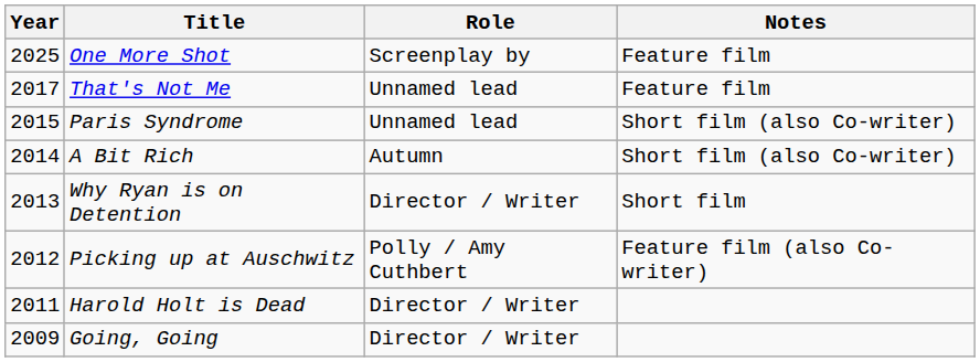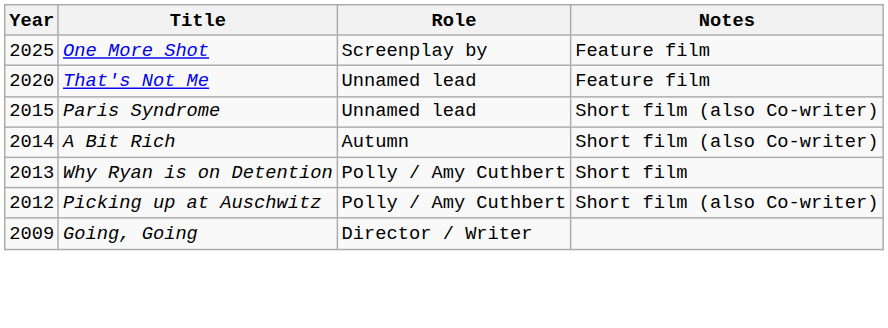 <table class="wikitable">
 <tr>
 <th>Year</th>
 <th>Title</th>
 <th>Role</th>
 <th>Notes</th>
 </tr>
 <tr>
 <td>2025</td>
 <td><em><a href='#'>One More Shot</a></em></td>
 <td>Screenplay by</td>
 <td>Feature film</td>
 </tr>
 <tr>
-<td>2017</td>
+<td>2020</td>
 <td><em><a href='#'>That's Not Me</a></em></td>
 <td>Unnamed lead</td>
 <td>Feature film</td>
 </tr>
 <tr>
 <td>2015</td>
 <td><em>Paris Syndrome</em></td>
 <td>Unnamed lead</td>
 <td>Short film (also Co-writer)</td>
 </tr>
 <tr>
 <td>2014</td>
 <td><em>A Bit Rich</em></td>
 <td>Autumn</td>
 <td>Short film (also Co-writer)</td>
 </tr>
 <tr>
 <td>2013</td>
 <td><em>Why Ryan is on Detention</em></td>
-<td>Director / Writer</td>
+<td>Polly / Amy Cuthbert</td>
 <td>Short film</td>
 </tr>
 <tr>
 <td>2012</td>
 <td><em>Picking up at Auschwitz</em></td>
 <td>Polly / Amy Cuthbert</td>
-<td>Feature film (also Co-writer)</td>
-</tr>
-<tr>
-<td>2011</td>
-<td><em>Harold Holt is Dead</em></td>
-<td>Director / Writer</td>
-<td></td>
+<td>Short film (also Co-writer)</td>
 </tr>
 <tr>
 <td>2009</td>
 <td><em>Going, Going</em></td>
 <td>Director / Writer</td>
 <td></td>
 </tr>
 </table>
